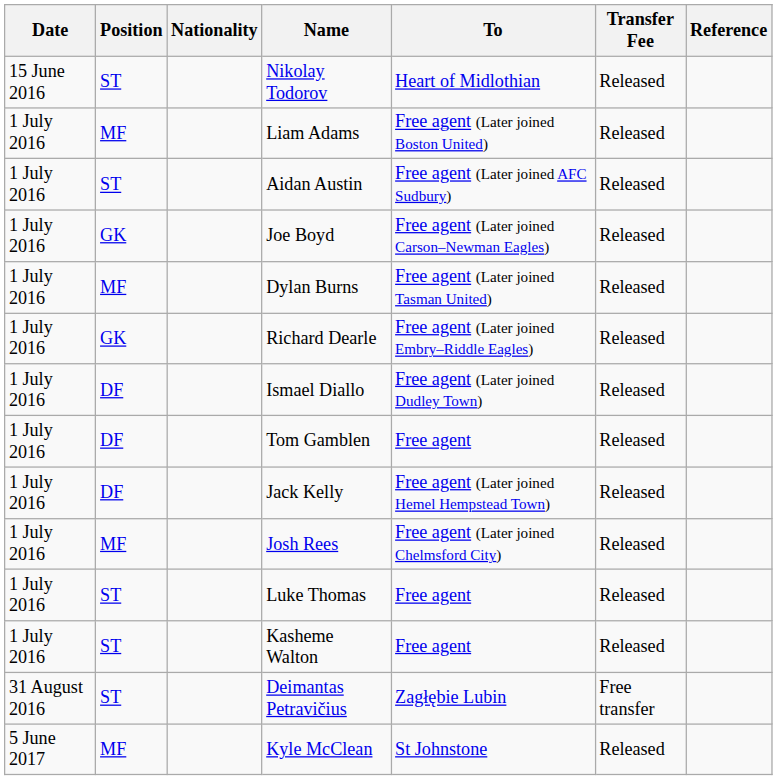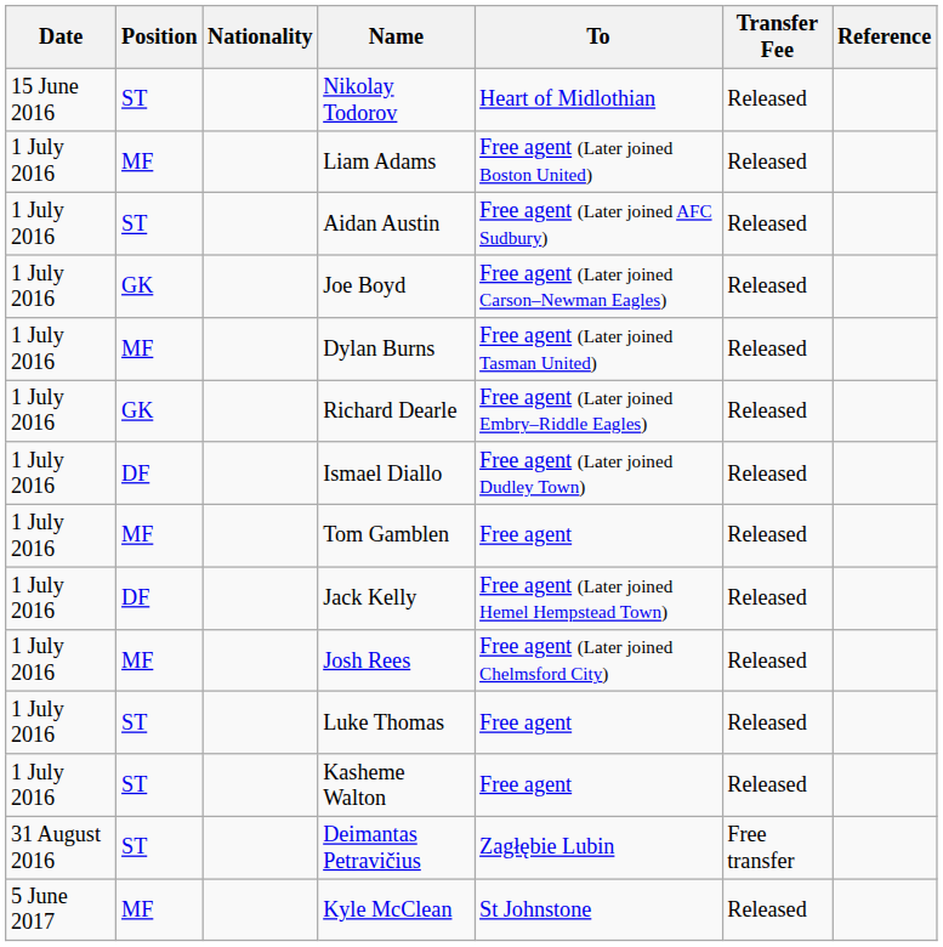 <table class="wikitable"  style="text-align:left; font-size:90%; ">
 <tr>
 <th width:120px;>Date</th>
 <th width:20px;>Position</th>
 <th width:50px;>Nationality</th>
 <th width:250px;>Name</th>
 <th width:250px;>To</th>
 <th width:120px;>Transfer Fee</th>
 <th width:25px;>Reference</th>
 </tr>
 <tr>
 <td>15 June 2016</td>
 <td><a href='#'>ST</a></td>
 <td></td>
 <td><a href='#'>Nikolay Todorov</a></td>
 <td><a href='#'>Heart of Midlothian</a></td>
 <td>Released</td>
 <td></td>
 </tr>
 <tr>
 <td>1 July 2016</td>
 <td><a href='#'>MF</a></td>
 <td></td>
 <td>Liam Adams</td>
 <td><a href='#'>Free agent</a> <small>(Later joined <a href='#'>Boston United</a>)</small></td>
 <td>Released</td>
 <td></td>
 </tr>
 <tr>
 <td>1 July 2016</td>
 <td><a href='#'>ST</a></td>
 <td></td>
 <td>Aidan Austin</td>
 <td><a href='#'>Free agent</a> <small>(Later joined <a href='#'>AFC Sudbury</a>)</small></td>
 <td>Released</td>
 <td></td>
 </tr>
 <tr>
 <td>1 July 2016</td>
 <td><a href='#'>GK</a></td>
 <td></td>
 <td>Joe Boyd</td>
 <td><a href='#'>Free agent</a> <small>(Later joined <a href='#'>Carson–Newman Eagles</a>)</small></td>
 <td>Released</td>
 <td></td>
 </tr>
 <tr>
 <td>1 July 2016</td>
 <td><a href='#'>MF</a></td>
 <td></td>
 <td>Dylan Burns</td>
 <td><a href='#'>Free agent</a> <small>(Later joined <a href='#'>Tasman United</a>)</small></td>
 <td>Released</td>
 <td></td>
 </tr>
 <tr>
 <td>1 July 2016</td>
 <td><a href='#'>GK</a></td>
 <td></td>
 <td>Richard Dearle</td>
 <td><a href='#'>Free agent</a> <small>(Later joined <a href='#'>Embry–Riddle Eagles</a>)</small></td>
 <td>Released</td>
 <td></td>
 </tr>
 <tr>
 <td>1 July 2016</td>
 <td><a href='#'>DF</a></td>
 <td></td>
 <td>Ismael Diallo</td>
 <td><a href='#'>Free agent</a> <small>(Later joined <a href='#'>Dudley Town</a>)</small></td>
 <td>Released</td>
 <td></td>
 </tr>
 <tr>
 <td>1 July 2016</td>
-<td><a href='#'>DF</a></td>
+<td><a href='#'>MF</a></td>
 <td></td>
 <td>Tom Gamblen</td>
 <td><a href='#'>Free agent</a></td>
 <td>Released</td>
 <td></td>
 </tr>
 <tr>
 <td>1 July 2016</td>
 <td><a href='#'>DF</a></td>
 <td></td>
 <td>Jack Kelly</td>
 <td><a href='#'>Free agent</a> <small>(Later joined <a href='#'>Hemel Hempstead Town</a>)</small></td>
 <td>Released</td>
 <td></td>
 </tr>
 <tr>
 <td>1 July 2016</td>
 <td><a href='#'>MF</a></td>
 <td></td>
 <td><a href='#'>Josh Rees</a></td>
 <td><a href='#'>Free agent</a> <small>(Later joined <a href='#'>Chelmsford City</a>)</small></td>
 <td>Released</td>
 <td></td>
 </tr>
 <tr>
 <td>1 July 2016</td>
 <td><a href='#'>ST</a></td>
 <td></td>
 <td>Luke Thomas</td>
 <td><a href='#'>Free agent</a></td>
 <td>Released</td>
 <td></td>
 </tr>
 <tr>
 <td>1 July 2016</td>
 <td><a href='#'>ST</a></td>
 <td></td>
 <td>Kasheme Walton</td>
 <td><a href='#'>Free agent</a></td>
 <td>Released</td>
 <td></td>
 </tr>
 <tr>
 <td>31 August 2016</td>
 <td><a href='#'>ST</a></td>
 <td></td>
 <td><a href='#'>Deimantas Petravičius</a></td>
 <td><a href='#'>Zagłębie Lubin</a></td>
 <td>Free transfer</td>
 <td></td>
 </tr>
 <tr>
 <td>5 June 2017</td>
 <td><a href='#'>MF</a></td>
 <td></td>
 <td><a href='#'>Kyle McClean</a></td>
 <td><a href='#'>St Johnstone</a></td>
 <td>Released</td>
 <td></td>
 </tr>
 </table>
